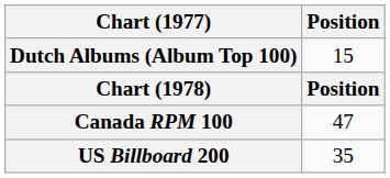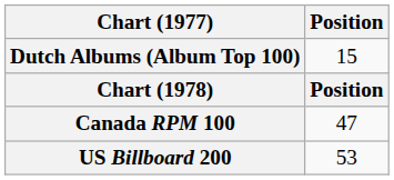 <table class="wikitable plainrowheaders" style="text-align:center">
 <tr>
 <th scope="col">Chart (1977)</th>
 <th scope="col">Position</th>
 </tr>
 <tr>
 <th scope="row">Dutch Albums (Album Top 100)</th>
 <td>15</td>
 </tr>
 <tr>
 <th scope="col">Chart (1978)</th>
 <th scope="col">Position</th>
 </tr>
 <tr>
 <th scope="row">Canada <em>RPM</em> 100</th>
 <td>47</td>
 </tr>
 <tr>
 <th scope="row">US <em>Billboard</em> 200</th>
-<td>35</td>
+<td>53</td>
 </tr>
 </table>
